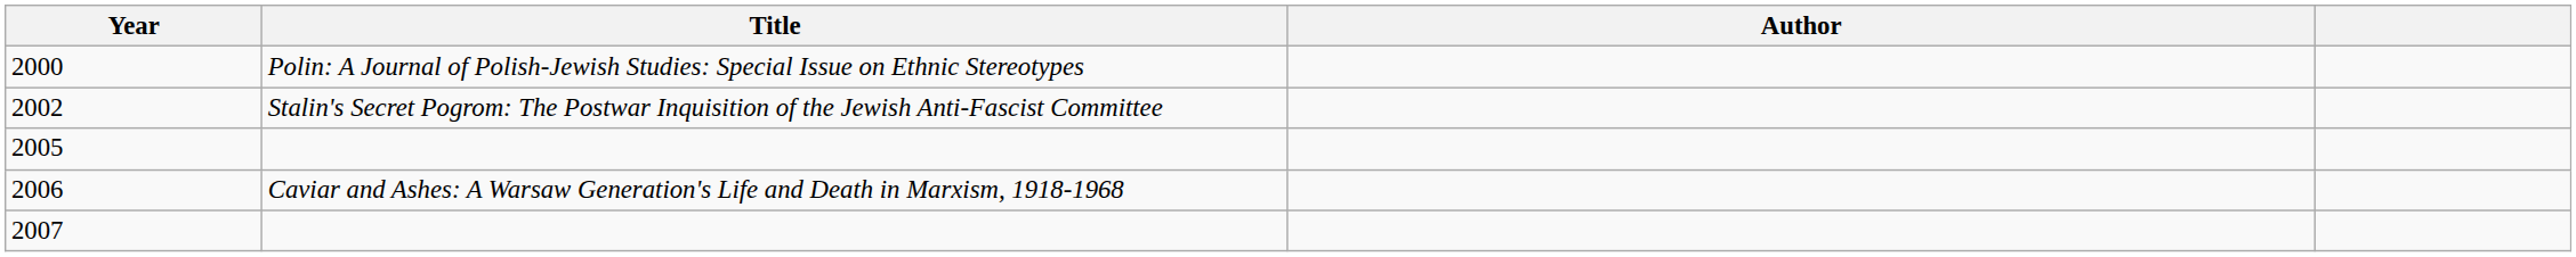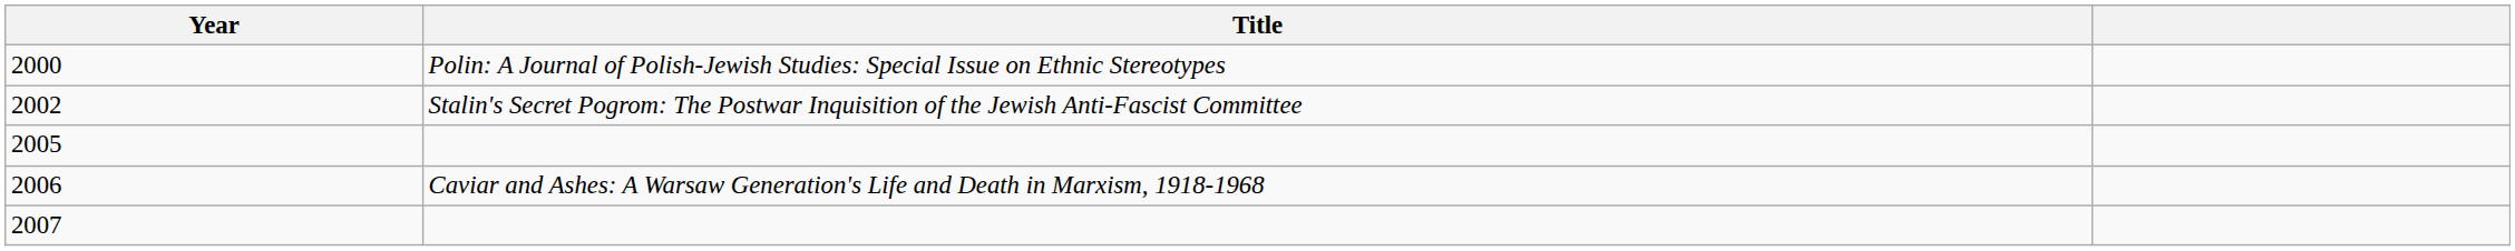 <table class="wikitable sortable" style="width:100%">
 <tr>
 <th scope="col" style="width:10%">Year</th>
 <th scope="col" style="width:40%">Title</th>
-<th scope="col" style="width:40%">Author</th>
 <th scope="col" style="width:10%"></th>
 </tr>
 <tr>
 <td>2000</td>
 <td><em>Polin: A Journal of Polish-Jewish Studies: Special Issue on Ethnic Stereotypes</em></td>
 <td></td>
-<td></td>
 </tr>
 <tr>
 <td>2002</td>
 <td><em>Stalin's Secret Pogrom: The Postwar Inquisition of the Jewish Anti-Fascist Committee</em></td>
-<td></td>
 <td></td>
 </tr>
 <tr>
 <td>2005</td>
 <td><em></em></td>
 <td></td>
-<td></td>
 </tr>
 <tr>
 <td>2006</td>
 <td><em>Caviar and Ashes: A Warsaw Generation's Life and Death in Marxism, 1918-1968</em></td>
-<td></td>
 <td></td>
 </tr>
 <tr>
 <td>2007</td>
 <td><em></em></td>
 <td></td>
-<td></td>
 </tr>
 </table>
